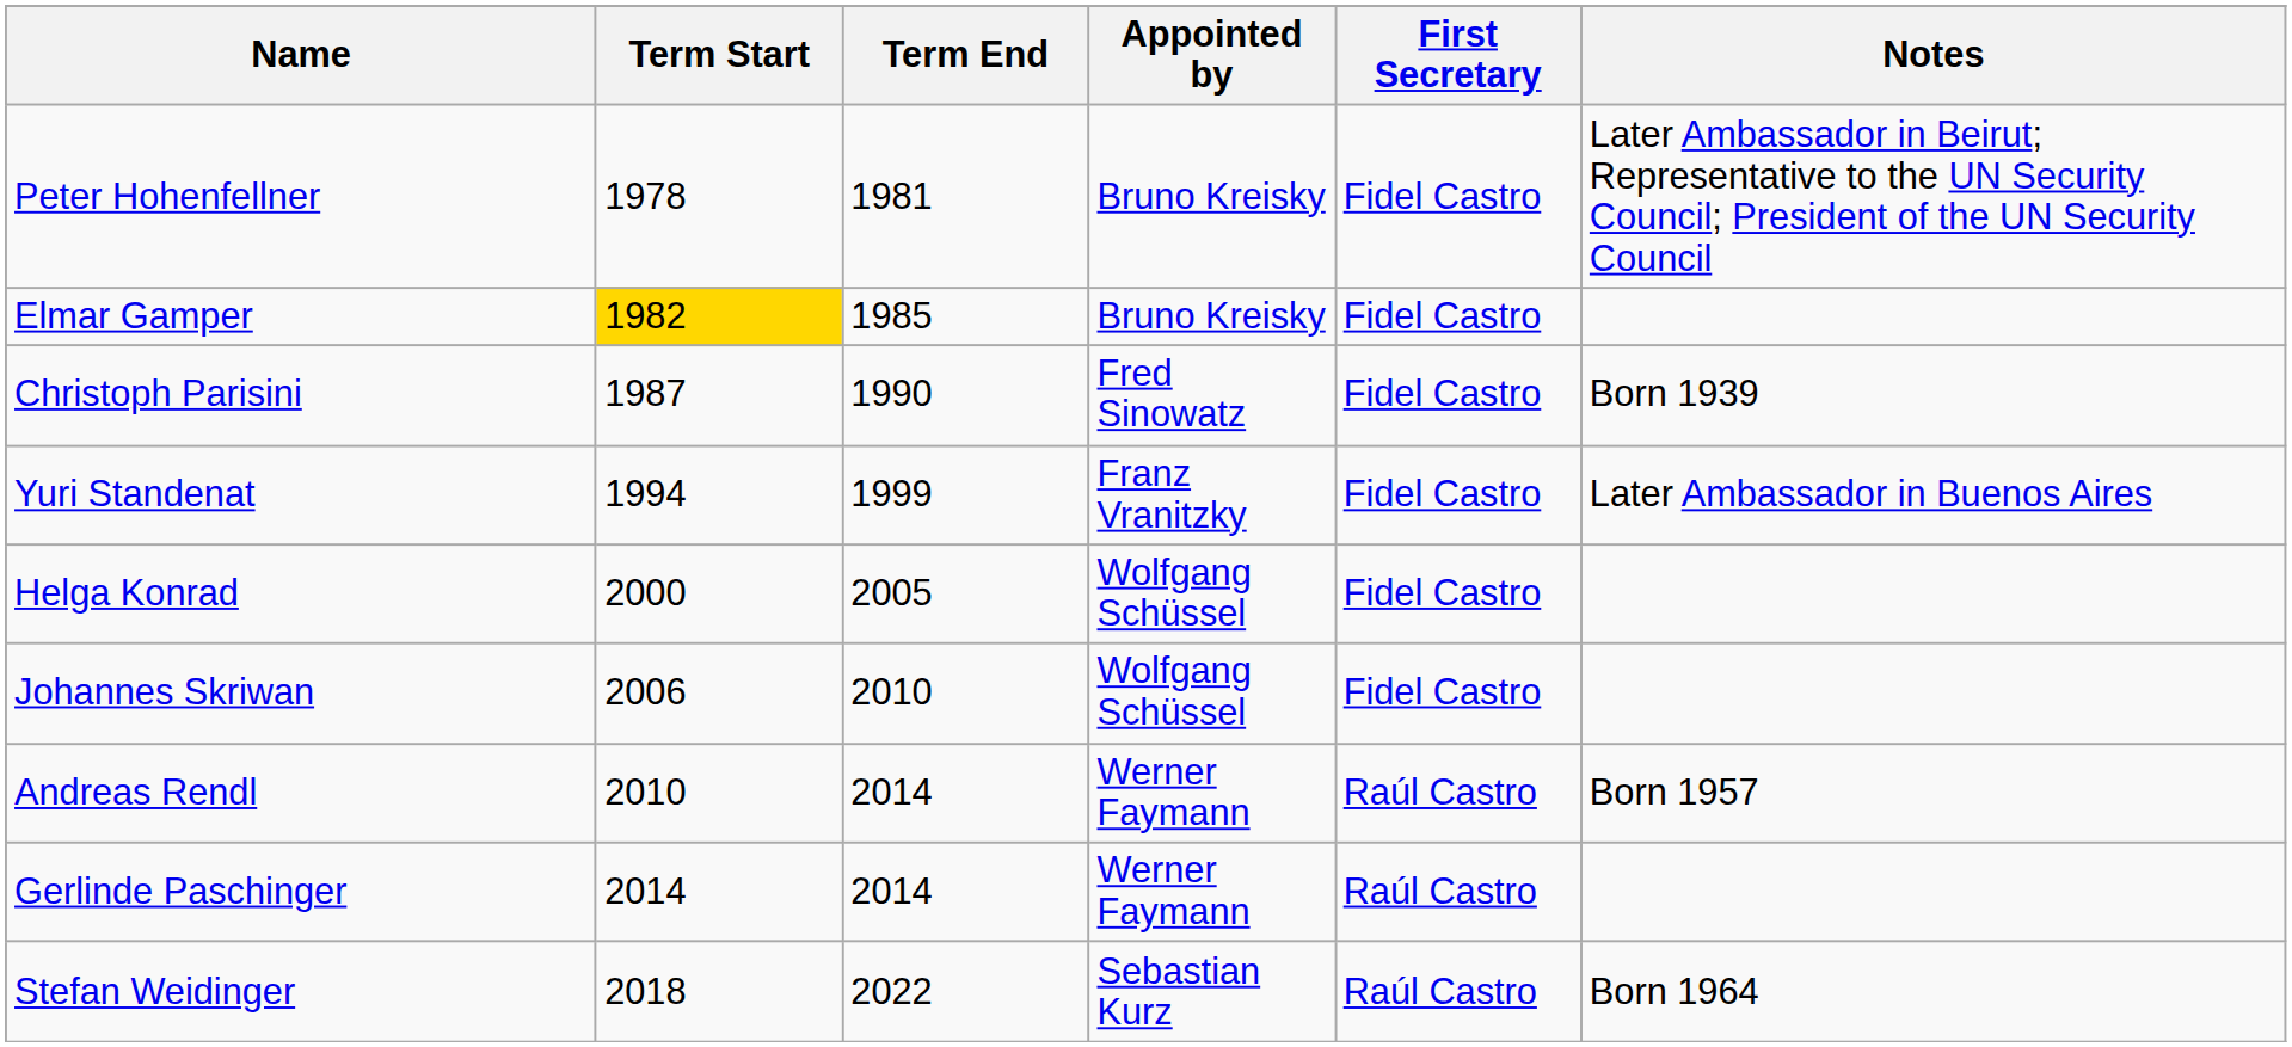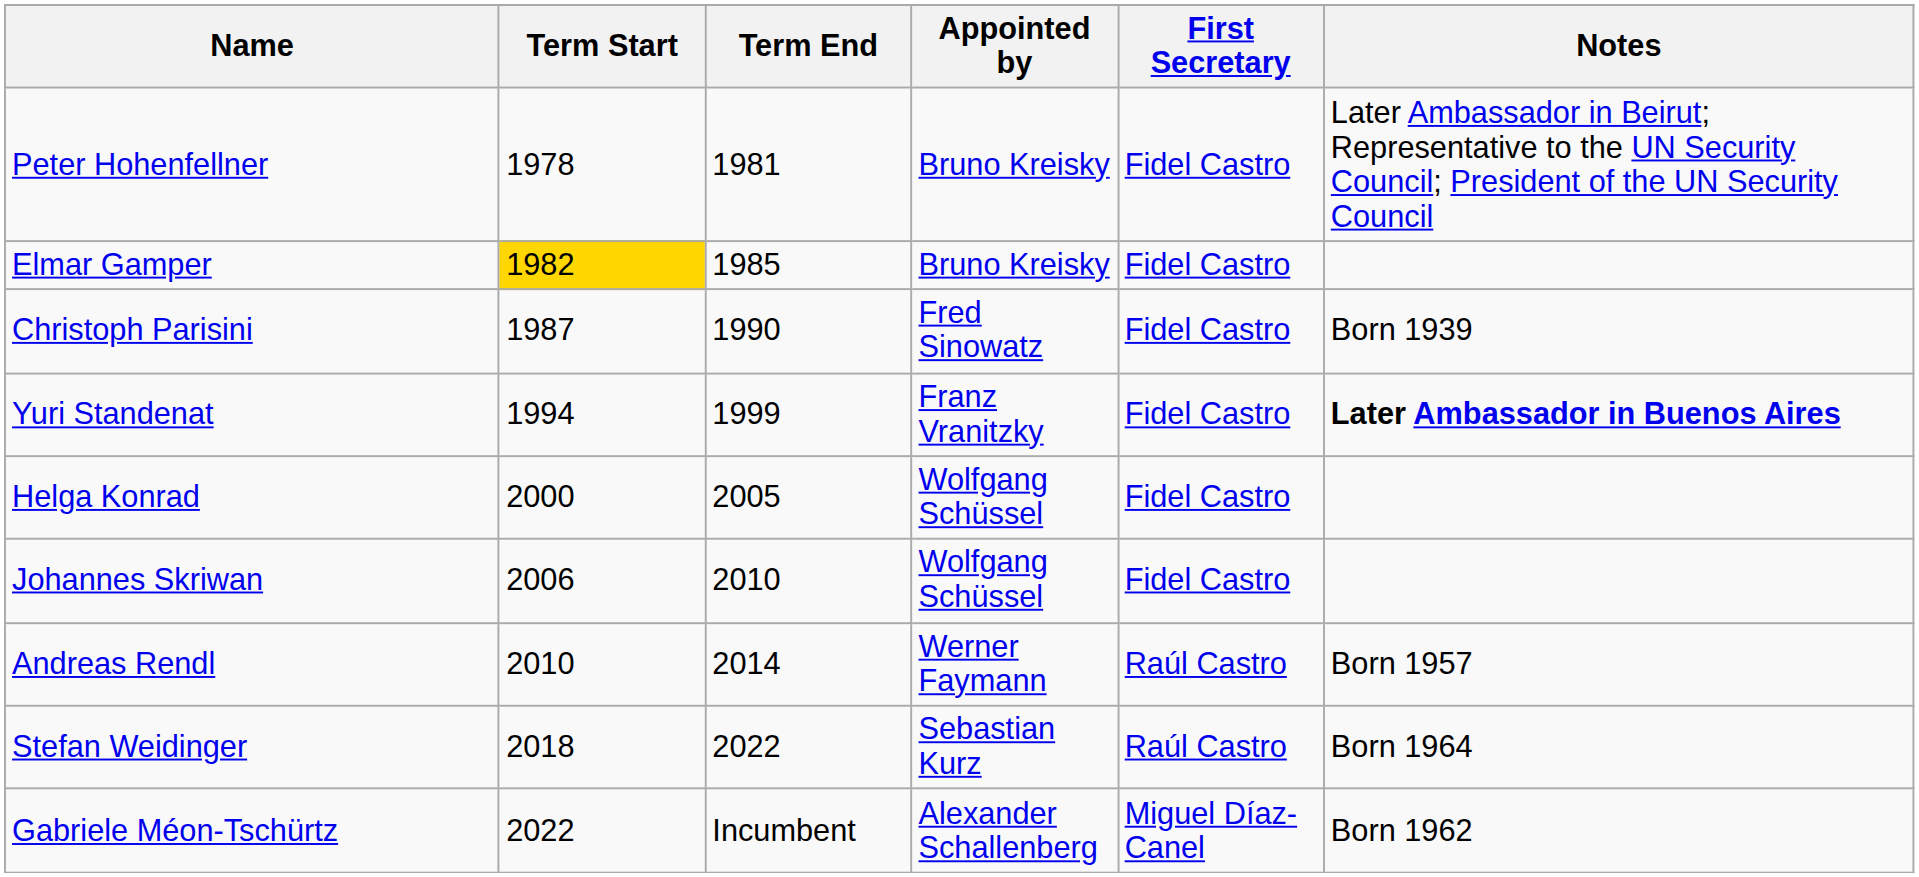 <table class="wikitable">
 <tr>
 </tr>
 <tr class="hintergrundfarbe5">
 <th width="250">Name</th>
 <th width="100">Term Start</th>
 <th width="100">Term End</th>
 <th width="100">Appointed by</th>
 <th width="100"><a href='#'>First Secretary</a></th>
 <th width="300">Notes</th>
 </tr>
 <tr>
 <td><a href='#'>Peter Hohenfellner</a></td>
 <td>1978</td>
 <td>1981</td>
 <td><a href='#'>Bruno Kreisky</a></td>
 <td><a href='#'>Fidel Castro</a></td>
 <td>Later <a href='#'>Ambassador in Beirut</a>; Representative to the <a href='#'>UN Security Council</a>; <a href='#'>President of the UN Security Council</a></td>
 </tr>
 <tr>
 <td><a href='#'>Elmar Gamper</a></td>
 <td style="background: gold;">1982</td>
 <td>1985</td>
 <td><a href='#'>Bruno Kreisky</a></td>
 <td><a href='#'>Fidel Castro</a></td>
 <td></td>
 </tr>
 <tr>
 <td><a href='#'>Christoph Parisini</a></td>
 <td>1987</td>
 <td>1990</td>
 <td><a href='#'>Fred Sinowatz</a></td>
 <td><a href='#'>Fidel Castro</a></td>
 <td>Born 1939</td>
 </tr>
 <tr>
 <td><a href='#'>Yuri Standenat</a></td>
 <td>1994</td>
 <td>1999</td>
 <td><a href='#'>Franz Vranitzky</a></td>
 <td><a href='#'>Fidel Castro</a></td>
-<td>Later <a href='#'>Ambassador in Buenos Aires</a></td>
+<td><strong>Later <a href='#'>Ambassador in Buenos Aires</a></strong></td>
 </tr>
 <tr>
 <td><a href='#'>Helga Konrad</a></td>
 <td>2000</td>
 <td>2005</td>
 <td><a href='#'>Wolfgang Schüssel</a></td>
 <td><a href='#'>Fidel Castro</a></td>
 <td></td>
 </tr>
 <tr>
 <td><a href='#'>Johannes Skriwan</a></td>
 <td>2006</td>
 <td>2010</td>
 <td><a href='#'>Wolfgang Schüssel</a></td>
 <td><a href='#'>Fidel Castro</a></td>
 <td></td>
 </tr>
 <tr>
 <td><a href='#'>Andreas Rendl</a></td>
 <td>2010</td>
 <td>2014</td>
 <td><a href='#'>Werner Faymann</a></td>
 <td><a href='#'>Raúl Castro</a></td>
 <td>Born 1957</td>
 </tr>
 <tr>
-<td><a href='#'>Gerlinde Paschinger</a></td>
-<td>2014</td>
-<td>2014</td>
-<td><a href='#'>Werner Faymann</a></td>
-<td><a href='#'>Raúl Castro</a></td>
-<td></td>
-</tr>
-<tr>
 <td><a href='#'>Stefan Weidinger</a></td>
 <td>2018</td>
 <td>2022</td>
 <td><a href='#'>Sebastian Kurz</a></td>
 <td><a href='#'>Raúl Castro</a></td>
 <td>Born 1964</td>
 </tr>
 <tr>
+<td><a href='#'>Gabriele Méon-Tschürtz</a></td>
+<td>2022</td>
+<td>Incumbent</td>
+<td><a href='#'>Alexander Schallenberg</a></td>
+<td><a href='#'>Miguel Díaz-Canel</a></td>
+<td>Born 1962</td>
+</tr>
+<tr>
 </tr>
 </table>
